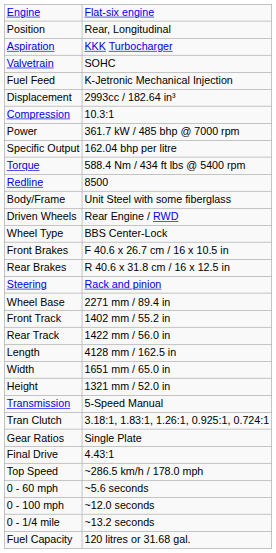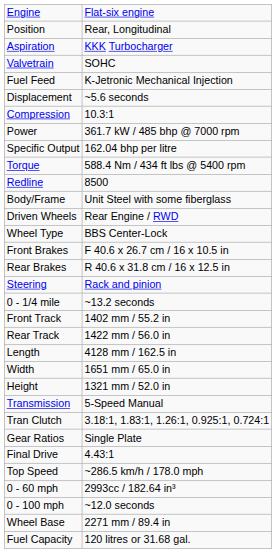 <table class="wikitable">
 <tr>
 <td><a href='#'>Engine</a></td>
 <td><a href='#'>Flat-six engine</a></td>
 </tr>
 <tr>
 <td>Position</td>
 <td>Rear, Longitudinal</td>
 </tr>
 <tr>
 <td><a href='#'>Aspiration</a></td>
 <td><a href='#'>KKK</a> <a href='#'>Turbocharger</a></td>
 </tr>
 <tr>
 <td><a href='#'>Valvetrain</a></td>
 <td>SOHC</td>
 </tr>
 <tr>
 <td>Fuel Feed</td>
 <td>K-Jetronic Mechanical Injection</td>
 </tr>
 <tr>
 <td>Displacement</td>
-<td>2993cc / 182.64 in³</td>
+<td>~5.6 seconds</td>
 </tr>
 <tr>
 <td><a href='#'>Compression</a></td>
 <td>10.3:1</td>
 </tr>
 <tr>
 <td>Power</td>
 <td>361.7 kW / 485 bhp @ 7000 rpm</td>
 </tr>
 <tr>
 <td>Specific Output</td>
 <td>162.04 bhp per litre</td>
 </tr>
 <tr>
 <td><a href='#'>Torque</a></td>
 <td>588.4 Nm / 434 ft lbs @ 5400 rpm</td>
 </tr>
 <tr>
 <td><a href='#'>Redline</a></td>
 <td>8500</td>
 </tr>
 <tr>
 <td>Body/Frame</td>
 <td>Unit Steel with some fiberglass</td>
 </tr>
 <tr>
 <td>Driven Wheels</td>
 <td>Rear Engine / <a href='#'>RWD</a></td>
 </tr>
 <tr>
 <td>Wheel Type</td>
 <td>BBS Center-Lock</td>
 </tr>
 <tr>
 <td>Front Brakes</td>
 <td>F 40.6 x 26.7 cm / 16 x 10.5 in</td>
 </tr>
 <tr>
 <td>Rear Brakes</td>
 <td>R 40.6 x 31.8 cm / 16 x 12.5 in</td>
 </tr>
 <tr>
 <td><a href='#'>Steering</a></td>
 <td><a href='#'>Rack and pinion</a></td>
 </tr>
 <tr>
-<td>Wheel Base</td>
-<td>2271 mm / 89.4 in</td>
+<td>0 - 1/4 mile</td>
+<td>~13.2 seconds</td>
 </tr>
 <tr>
 <td>Front Track</td>
 <td>1402 mm / 55.2 in</td>
 </tr>
 <tr>
 <td>Rear Track</td>
 <td>1422 mm / 56.0 in</td>
 </tr>
 <tr>
 <td>Length</td>
 <td>4128 mm / 162.5 in</td>
 </tr>
 <tr>
 <td>Width</td>
 <td>1651 mm / 65.0 in</td>
 </tr>
 <tr>
 <td>Height</td>
 <td>1321 mm / 52.0 in</td>
 </tr>
 <tr>
 <td><a href='#'>Transmission</a></td>
 <td>5-Speed Manual</td>
 </tr>
 <tr>
 <td>Tran Clutch</td>
 <td>3.18:1, 1.83:1, 1.26:1, 0.925:1, 0.724:1</td>
 </tr>
 <tr>
 <td>Gear Ratios</td>
 <td>Single Plate</td>
 </tr>
 <tr>
 <td>Final Drive</td>
 <td>4.43:1</td>
 </tr>
 <tr>
 <td>Top Speed</td>
 <td>~286.5 km/h / 178.0 mph</td>
 </tr>
 <tr>
 <td>0 - 60 mph</td>
-<td>~5.6 seconds</td>
+<td>2993cc / 182.64 in³</td>
 </tr>
 <tr>
 <td>0 - 100 mph</td>
 <td>~12.0 seconds</td>
 </tr>
 <tr>
-<td>0 - 1/4 mile</td>
-<td>~13.2 seconds</td>
+<td>Wheel Base</td>
+<td>2271 mm / 89.4 in</td>
 </tr>
 <tr>
 <td>Fuel Capacity</td>
 <td>120 litres or 31.68 gal.</td>
 </tr>
 </table>
